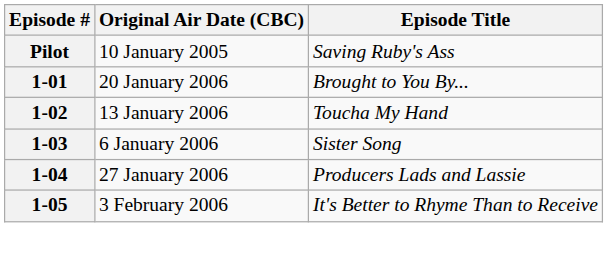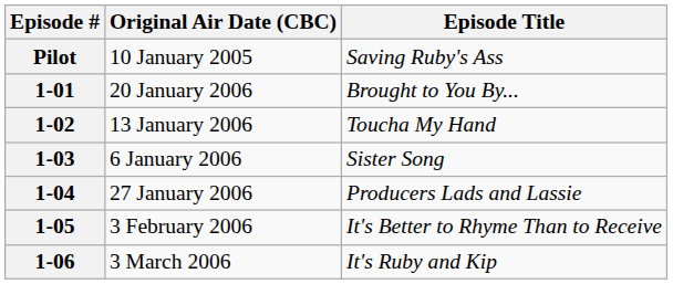 <table class="wikitable">
 <tr>
 <th>Episode #</th>
 <th>Original Air Date (CBC)</th>
 <th>Episode Title</th>
 </tr>
 <tr>
 <th align="center">Pilot</th>
 <td>10 January 2005</td>
 <td><em>Saving Ruby's Ass</em></td>
 </tr>
 <tr>
 <th align="center">1-01</th>
 <td>20 January 2006</td>
 <td><em>Brought to You By...</em></td>
 </tr>
 <tr>
 <th align="center">1-02</th>
 <td>13 January 2006</td>
 <td><em>Toucha My Hand</em></td>
 </tr>
 <tr>
 <th align="center">1-03</th>
 <td>6 January 2006</td>
 <td><em>Sister Song</em></td>
 </tr>
 <tr>
 <th align="center">1-04</th>
 <td>27 January 2006</td>
 <td><em>Producers Lads and Lassie</em></td>
 </tr>
 <tr>
 <th align="center">1-05</th>
 <td>3 February 2006</td>
 <td><em>It's Better to Rhyme Than to Receive</em></td>
 </tr>
+<tr>
+<th align="center">1-06</th>
+<td>3 March 2006</td>
+<td><em>It's Ruby and Kip</em></td>
+</tr>
 </table>
